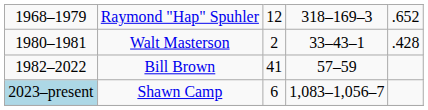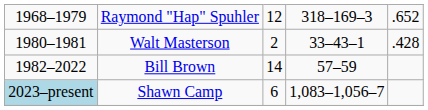 <table class="wikitable sortable" style="text-align:center">
 <tr>
 <td>1968–1979</td>
 <td><a href='#'>Raymond "Hap" Spuhler</a></td>
 <td>12</td>
 <td>318–169–3</td>
 <td>.652</td>
 </tr>
 <tr>
 <td>1980–1981</td>
 <td><a href='#'>Walt Masterson</a></td>
 <td>2</td>
 <td>33–43–1</td>
 <td>.428</td>
 </tr>
 <tr>
 <td>1982–2022</td>
 <td><a href='#'>Bill Brown</a></td>
-<td>41</td>
+<td>14</td>
 <td>57–59</td>
 <td></td>
 </tr>
 <tr>
 <td style="background: lightblue;">2023–present</td>
 <td><a href='#'>Shawn Camp</a></td>
 <td>6</td>
 <td>1,083–1,056–7</td>
 <td></td>
 </tr>
 <tr class="sortbottom">
 </tr>
 </table>
